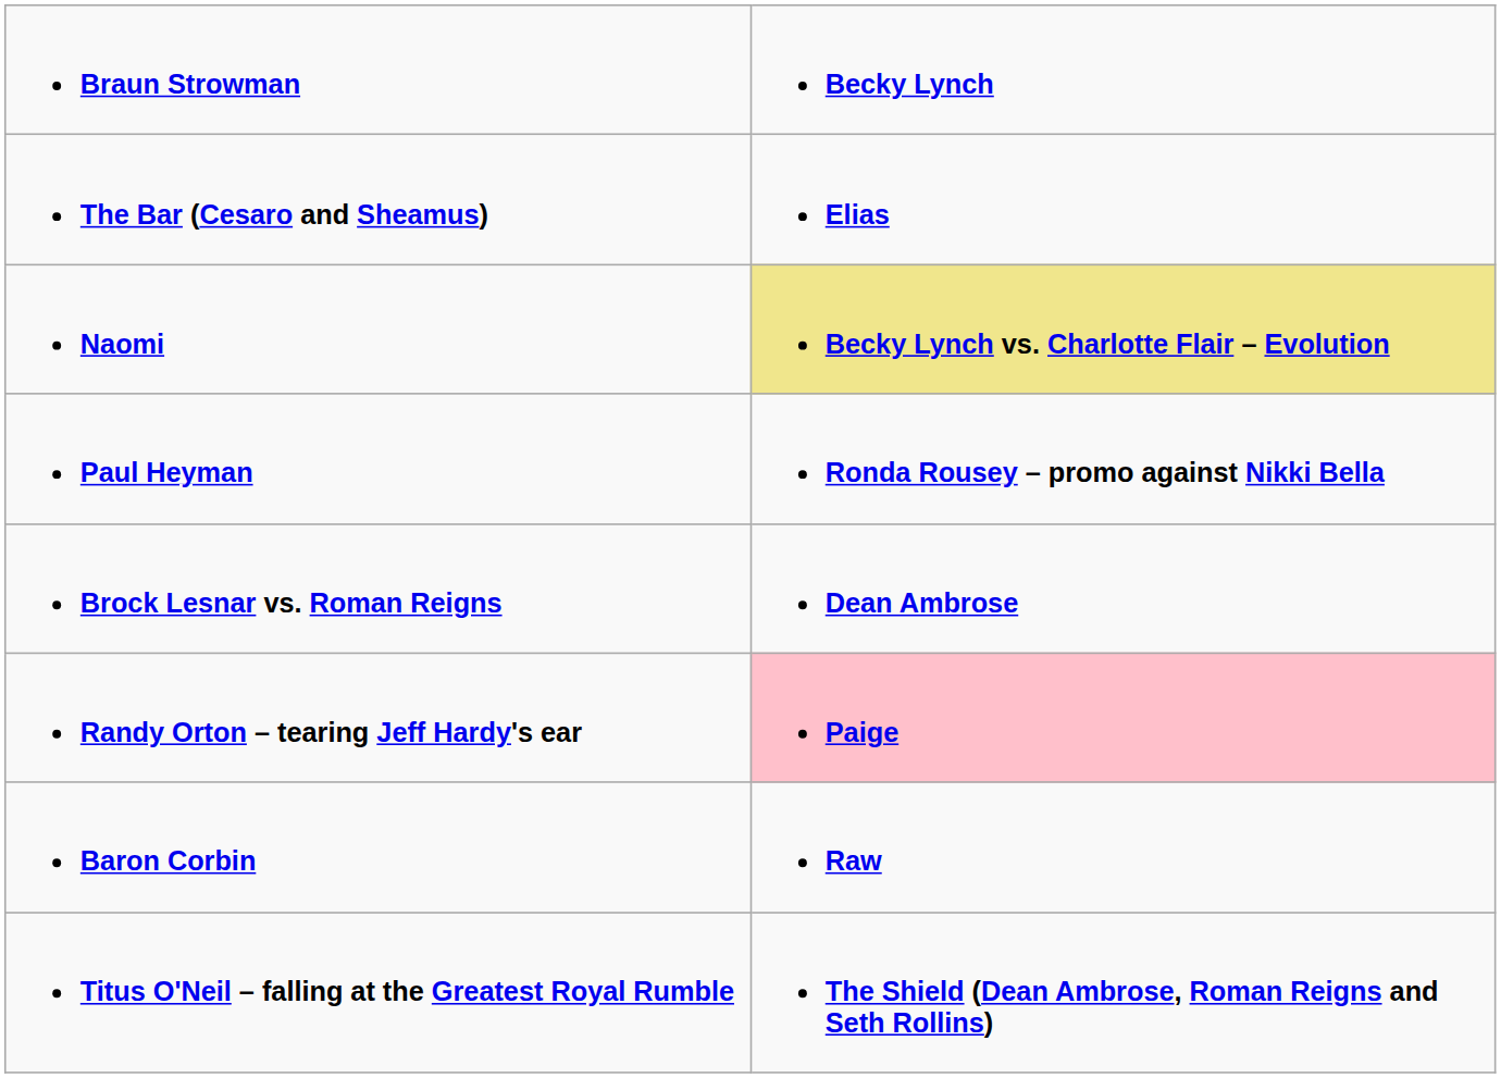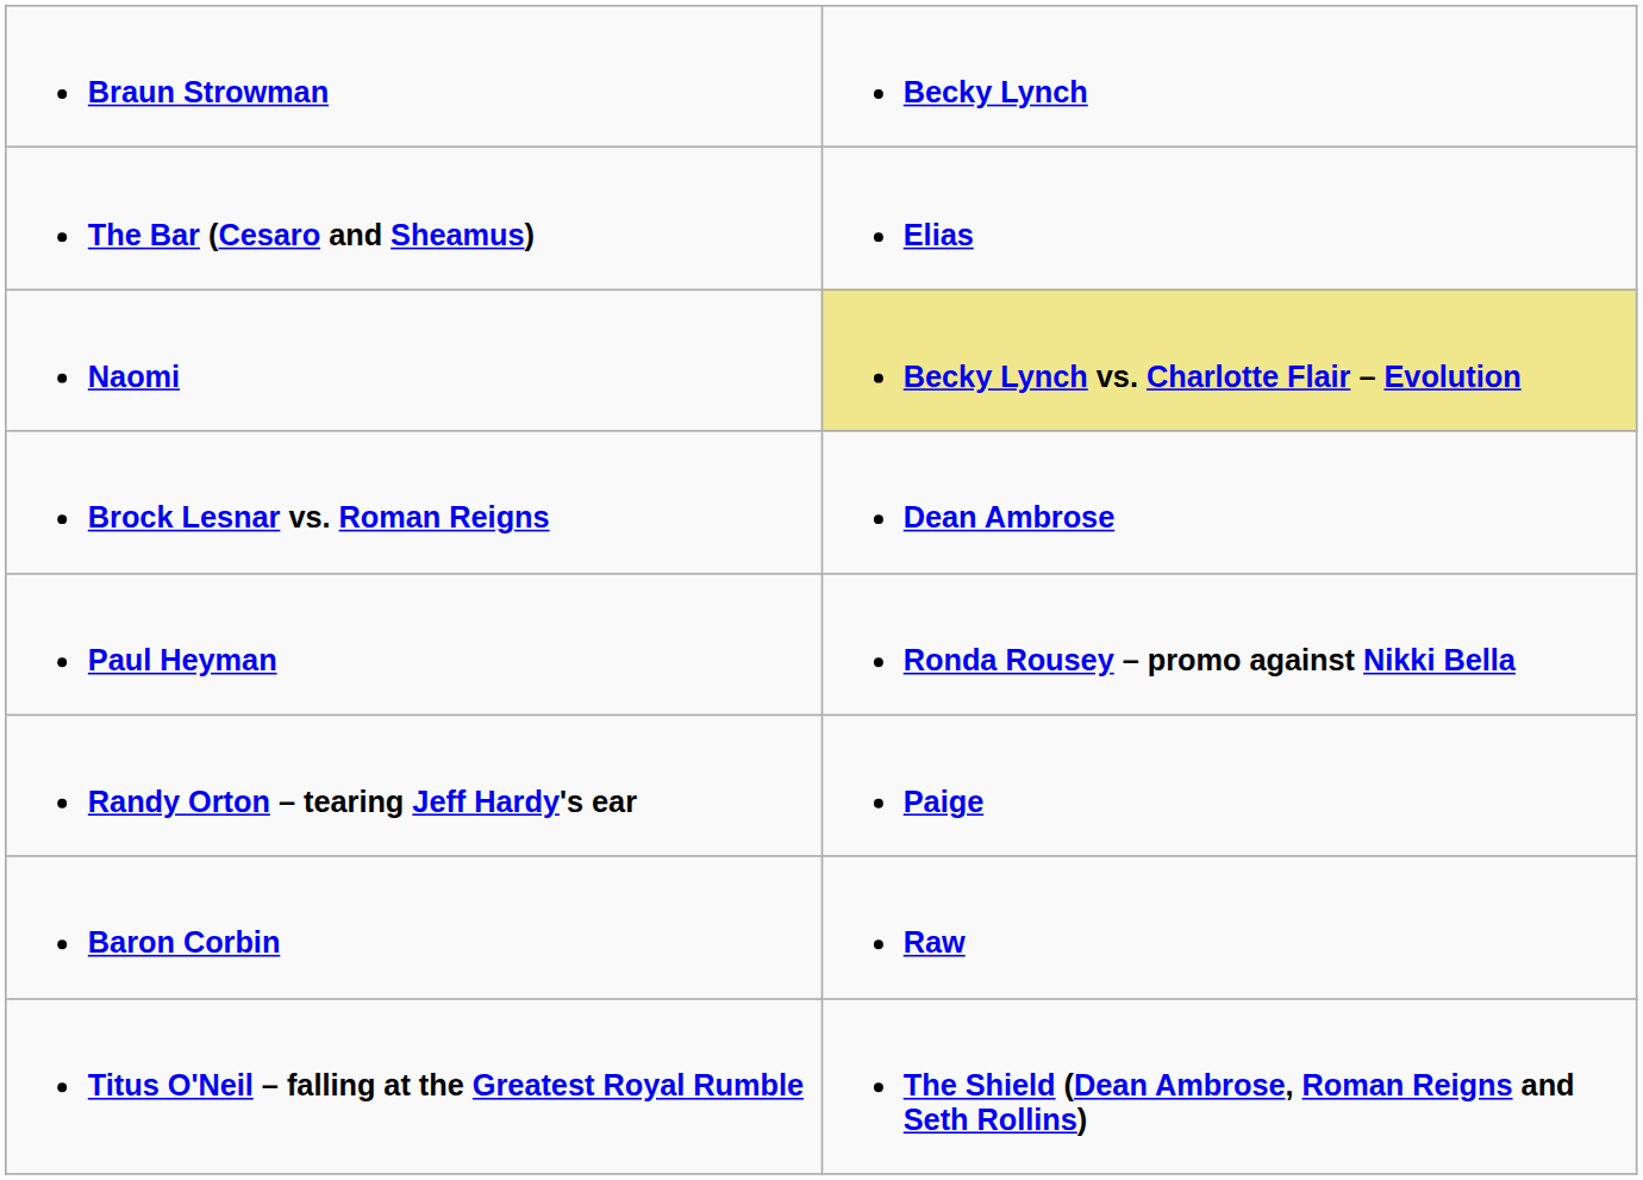 <table class="wikitable">
 <tr>
 <td style="vertical-align:top;" width="50%"><br><ul><li><strong><a href='#'>Braun Strowman</a></strong></li></ul></td>
 <td style="vertical-align:top;" width="50%"><br><ul><li><strong><a href='#'>Becky Lynch</a></strong></li></ul></td>
 </tr>
 <tr>
 <td style="vertical-align:top;" width="50%"><br><ul><li><strong><a href='#'>The Bar</a> (<a href='#'>Cesaro</a> and <a href='#'>Sheamus</a>)</strong></li></ul></td>
 <td style="vertical-align:top;" width="50%"><br><ul><li><strong><a href='#'>Elias</a></strong></li></ul></td>
 </tr>
 <tr>
 <td style="vertical-align:top;" width="50%"><br><ul><li><strong><a href='#'>Naomi</a></strong></li></ul></td>
 <td style="background: khaki; vertical-align:top;" width="50%"><br><ul><li><strong><a href='#'>Becky Lynch</a> vs. <a href='#'>Charlotte Flair</a> – <a href='#'>Evolution</a></strong></li></ul></td>
 </tr>
 <tr>
+<td style="vertical-align:top;" width="50%"><br><ul><li><strong><a href='#'>Brock Lesnar</a> vs. <a href='#'>Roman Reigns</a></strong></li></ul></td>
+<td style="vertical-align:top;" width="50%"><br><ul><li><strong><a href='#'>Dean Ambrose</a></strong></li></ul></td>
+</tr>
+<tr>
 <td style="vertical-align:top;" width="50%"><br><ul><li><strong><a href='#'>Paul Heyman</a></strong></li></ul></td>
 <td style="vertical-align:top;" width="50%"><br><ul><li><strong><a href='#'>Ronda Rousey</a> – promo against <a href='#'>Nikki Bella</a></strong></li></ul></td>
 </tr>
 <tr>
-<td style="vertical-align:top;" width="50%"><br><ul><li><strong><a href='#'>Brock Lesnar</a> vs. <a href='#'>Roman Reigns</a></strong></li></ul></td>
-<td style="vertical-align:top;" width="50%"><br><ul><li><strong><a href='#'>Dean Ambrose</a></strong></li></ul></td>
-</tr>
-<tr>
 <td style="vertical-align:top;" width="50%"><br><ul><li><strong><a href='#'>Randy Orton</a> – tearing <a href='#'>Jeff Hardy</a>'s ear</strong></li></ul></td>
-<td style="background: pink; vertical-align:top;" width="50%"><br><ul><li><strong><a href='#'>Paige</a></strong></li></ul></td>
+<td style="vertical-align:top;" width="50%"><br><ul><li><strong><a href='#'>Paige</a></strong></li></ul></td>
 </tr>
 <tr>
 <td style="vertical-align:top;" width="50%"><br><ul><li><strong><a href='#'>Baron Corbin</a></strong></li></ul></td>
 <td style="vertical-align:top;" width="50%"><br><ul><li><strong><a href='#'>Raw</a></strong></li></ul></td>
 </tr>
 <tr>
 <td style="vertical-align:top;" width="50%"><br><ul><li><strong><a href='#'>Titus O'Neil</a> – falling at the <a href='#'>Greatest Royal Rumble</a></strong></li></ul></td>
 <td style="vertical-align:top;" width="50%"><br><ul><li><strong><a href='#'>The Shield</a> (<a href='#'>Dean Ambrose</a>, <a href='#'>Roman Reigns</a> and <a href='#'>Seth Rollins</a>)</strong></li></ul></td>
 </tr>
 </table>
